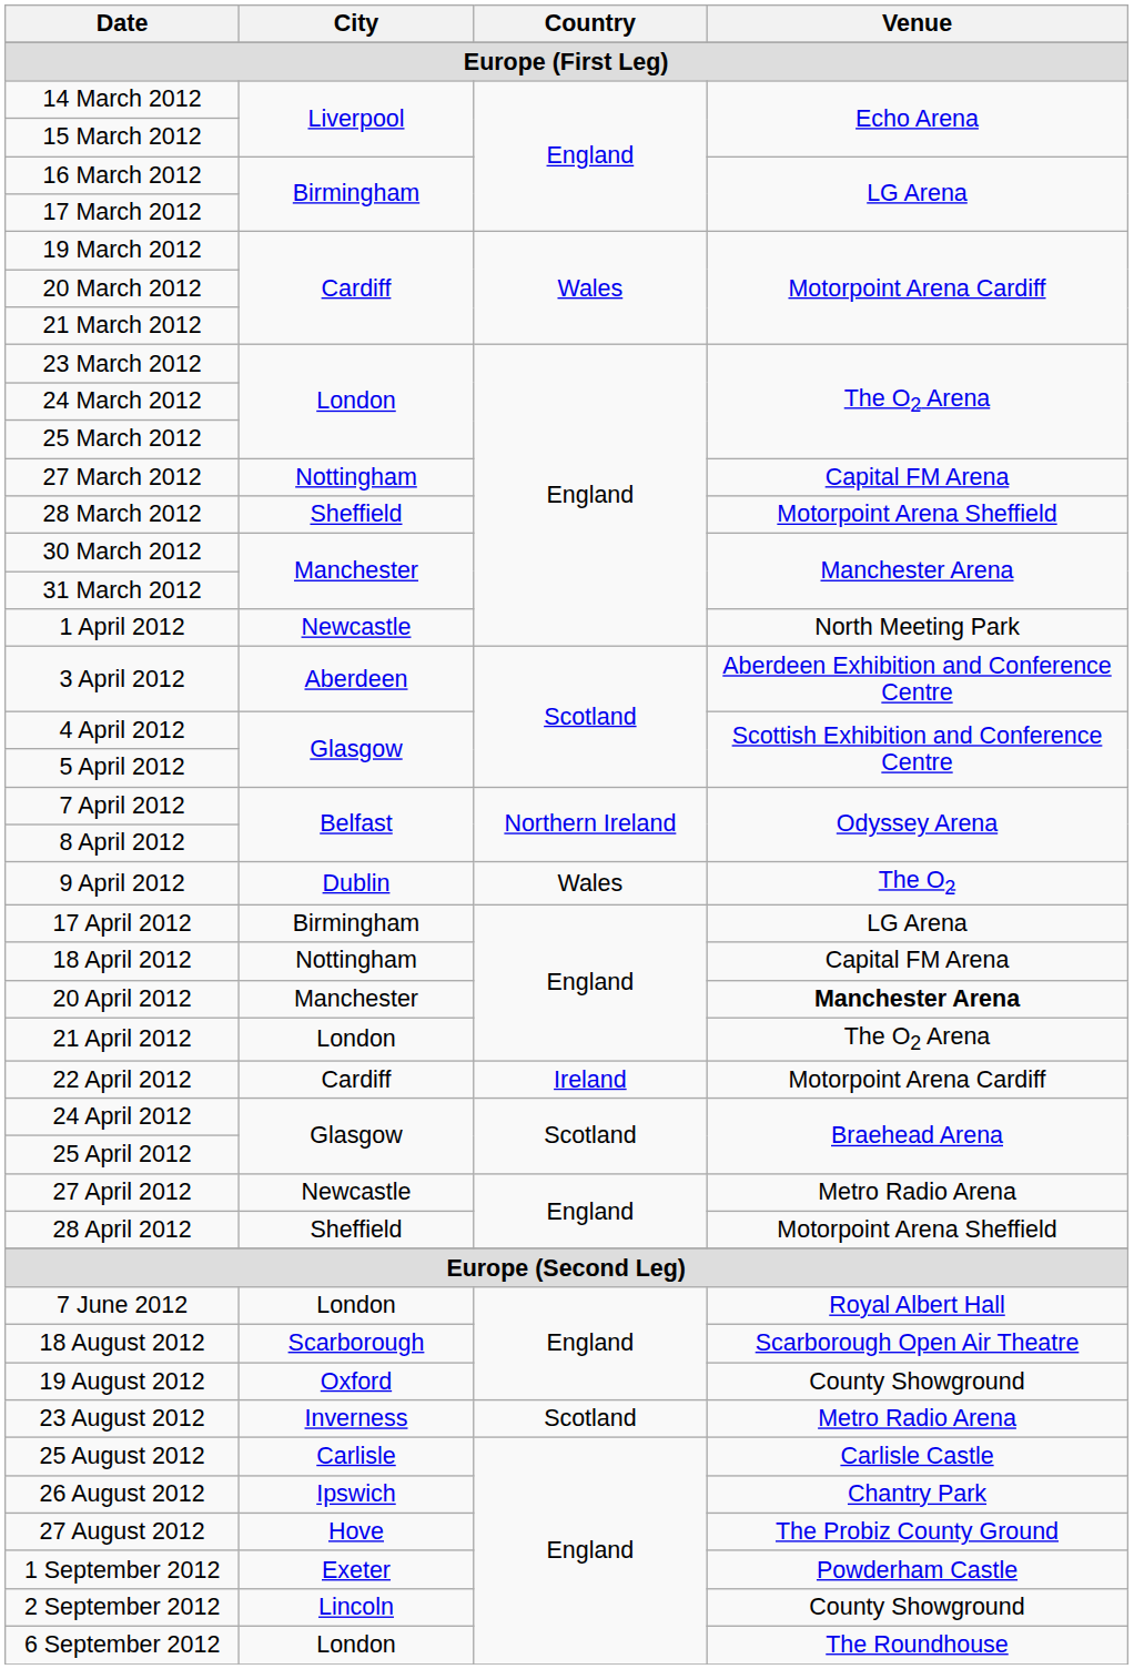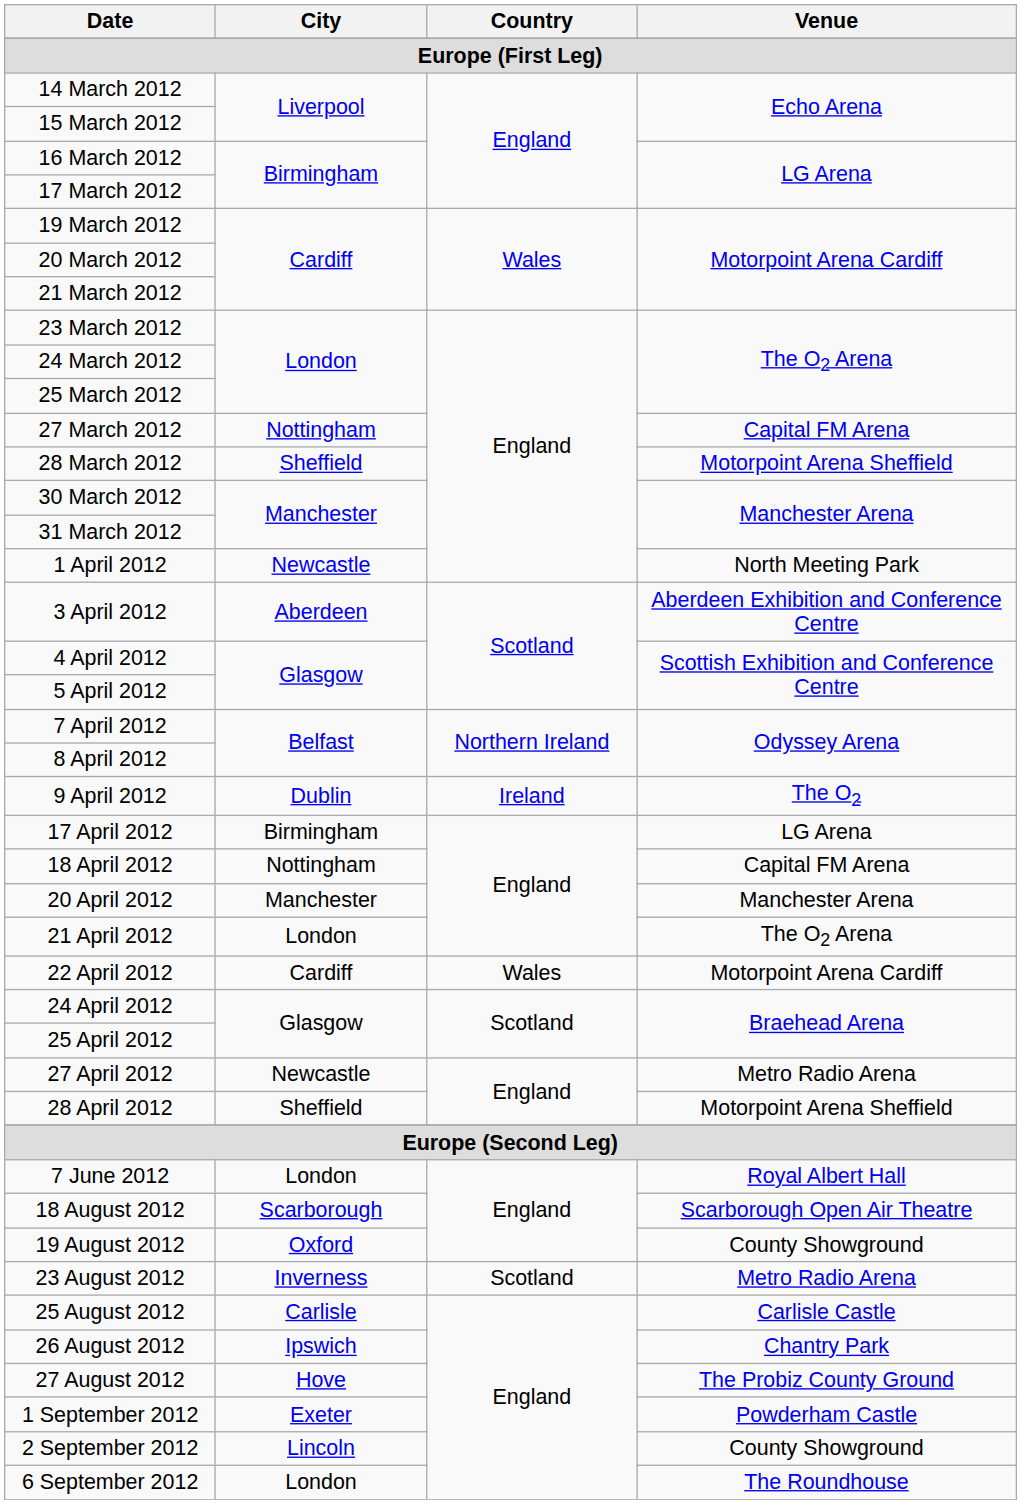 <table class="wikitable" style="text-align:center;">
 <tr>
 <th width="150">Date</th>
 <th width="150">City</th>
 <th width="150">Country</th>
 <th width="275">Venue</th>
 </tr>
 <tr>
 </tr>
 <tr style="background:#ddd;">
 <td colspan="6"><strong>Europe (First Leg)</strong></td>
 </tr>
 <tr>
 <td>14 March 2012</td>
 <td rowspan="2"><a href='#'>Liverpool</a></td>
 <td rowspan="4"><a href='#'>England</a></td>
 <td rowspan="2"><a href='#'>Echo Arena</a></td>
 </tr>
 <tr>
 <td>15 March 2012</td>
 </tr>
 <tr>
 <td>16 March 2012</td>
 <td rowspan="2"><a href='#'>Birmingham</a></td>
 <td rowspan="2"><a href='#'>LG Arena</a></td>
 </tr>
 <tr>
 <td>17 March 2012</td>
 </tr>
 <tr>
 <td>19 March 2012</td>
 <td rowspan="3"><a href='#'>Cardiff</a></td>
 <td rowspan="3"><a href='#'>Wales</a></td>
 <td rowspan="3"><a href='#'>Motorpoint Arena Cardiff</a></td>
 </tr>
 <tr>
 <td>20 March 2012</td>
 </tr>
 <tr>
 <td>21 March 2012</td>
 </tr>
 <tr>
 <td>23 March 2012</td>
 <td rowspan="3"><a href='#'>London</a></td>
 <td rowspan="8">England</td>
 <td rowspan="3"><a href='#'>The O<sub>2</sub> Arena</a></td>
 </tr>
 <tr>
 <td>24 March 2012</td>
 </tr>
 <tr>
 <td>25 March 2012</td>
 </tr>
 <tr>
 <td>27 March 2012</td>
 <td><a href='#'>Nottingham</a></td>
 <td><a href='#'>Capital FM Arena</a></td>
 </tr>
 <tr>
 <td>28 March 2012</td>
 <td><a href='#'>Sheffield</a></td>
 <td><a href='#'>Motorpoint Arena Sheffield</a></td>
 </tr>
 <tr>
 <td>30 March 2012</td>
 <td rowspan="2"><a href='#'>Manchester</a></td>
 <td rowspan="2"><a href='#'>Manchester Arena</a></td>
 </tr>
 <tr>
 <td>31 March 2012</td>
 </tr>
 <tr>
 <td>1 April 2012</td>
 <td><a href='#'>Newcastle</a></td>
 <td>North Meeting Park</td>
 </tr>
 <tr>
 <td>3 April 2012</td>
 <td><a href='#'>Aberdeen</a></td>
 <td rowspan="3"><a href='#'>Scotland</a></td>
 <td><a href='#'>Aberdeen Exhibition and Conference Centre</a></td>
 </tr>
 <tr>
 <td>4 April 2012</td>
 <td rowspan="2"><a href='#'>Glasgow</a></td>
 <td rowspan="2"><a href='#'>Scottish Exhibition and Conference Centre</a></td>
 </tr>
 <tr>
 <td>5 April 2012</td>
 </tr>
 <tr>
 <td>7 April 2012</td>
 <td rowspan="2"><a href='#'>Belfast</a></td>
 <td rowspan="2"><a href='#'>Northern Ireland</a></td>
 <td rowspan="2"><a href='#'>Odyssey Arena</a></td>
 </tr>
 <tr>
 <td>8 April 2012</td>
 </tr>
 <tr>
 <td>9 April 2012</td>
 <td><a href='#'>Dublin</a></td>
-<td>Wales</td>
+<td><a href='#'>Ireland</a></td>
 <td><a href='#'>The O<sub>2</sub></a></td>
 </tr>
 <tr>
 <td>17 April 2012</td>
 <td>Birmingham</td>
 <td rowspan="4">England</td>
 <td>LG Arena</td>
 </tr>
 <tr>
 <td>18 April 2012</td>
 <td>Nottingham</td>
 <td>Capital FM Arena</td>
 </tr>
 <tr>
 <td>20 April 2012</td>
 <td>Manchester</td>
-<td><strong>Manchester Arena</strong></td>
+<td>Manchester Arena</td>
 </tr>
 <tr>
 <td>21 April 2012</td>
 <td>London</td>
 <td>The O<sub>2</sub> Arena</td>
 </tr>
 <tr>
 <td>22 April 2012</td>
 <td>Cardiff</td>
-<td><a href='#'>Ireland</a></td>
+<td>Wales</td>
 <td>Motorpoint Arena Cardiff</td>
 </tr>
 <tr>
 <td>24 April 2012</td>
 <td rowspan="2">Glasgow</td>
 <td rowspan="2">Scotland</td>
 <td rowspan="2"><a href='#'>Braehead Arena</a></td>
 </tr>
 <tr>
 <td>25 April 2012</td>
 </tr>
 <tr>
 <td>27 April 2012</td>
 <td>Newcastle</td>
 <td rowspan="2">England</td>
 <td>Metro Radio Arena</td>
 </tr>
 <tr>
 <td>28 April 2012</td>
 <td>Sheffield</td>
 <td>Motorpoint Arena Sheffield</td>
 </tr>
 <tr>
 </tr>
 <tr style="background:#ddd;">
 <td colspan="6"><strong>Europe (Second Leg)</strong></td>
 </tr>
 <tr>
 <td>7 June 2012</td>
 <td>London</td>
 <td rowspan="3">England</td>
 <td><a href='#'>Royal Albert Hall</a></td>
 </tr>
 <tr>
 <td>18 August 2012</td>
 <td><a href='#'>Scarborough</a></td>
 <td><a href='#'>Scarborough Open Air Theatre</a></td>
 </tr>
 <tr>
 <td>19 August 2012</td>
 <td><a href='#'>Oxford</a></td>
 <td>County Showground</td>
 </tr>
 <tr>
 <td>23 August 2012</td>
 <td><a href='#'>Inverness</a></td>
 <td>Scotland</td>
 <td><a href='#'>Metro Radio Arena</a></td>
 </tr>
 <tr>
 <td>25 August 2012</td>
 <td><a href='#'>Carlisle</a></td>
 <td rowspan="6">England</td>
 <td><a href='#'>Carlisle Castle</a></td>
 </tr>
 <tr>
 <td>26 August 2012</td>
 <td><a href='#'>Ipswich</a></td>
 <td><a href='#'>Chantry Park</a></td>
 </tr>
 <tr>
 <td>27 August 2012</td>
 <td><a href='#'>Hove</a></td>
 <td><a href='#'>The Probiz County Ground</a></td>
 </tr>
 <tr>
 <td>1 September 2012</td>
 <td><a href='#'>Exeter</a></td>
 <td><a href='#'>Powderham Castle</a></td>
 </tr>
 <tr>
 <td>2 September 2012</td>
 <td><a href='#'>Lincoln</a></td>
 <td>County Showground</td>
 </tr>
 <tr>
 <td>6 September 2012</td>
 <td>London</td>
 <td><a href='#'>The Roundhouse</a></td>
 </tr>
 <tr>
 </tr>
 </table>
